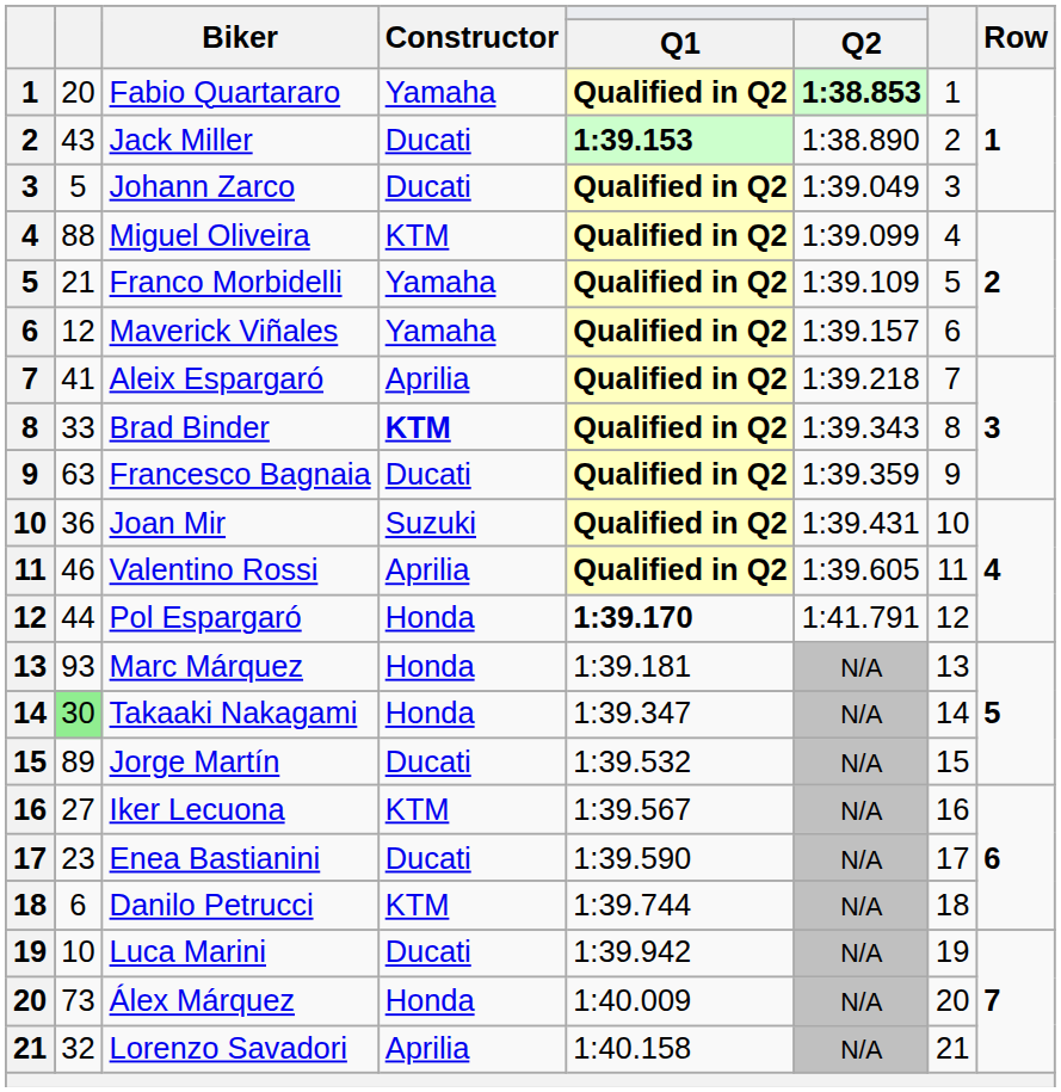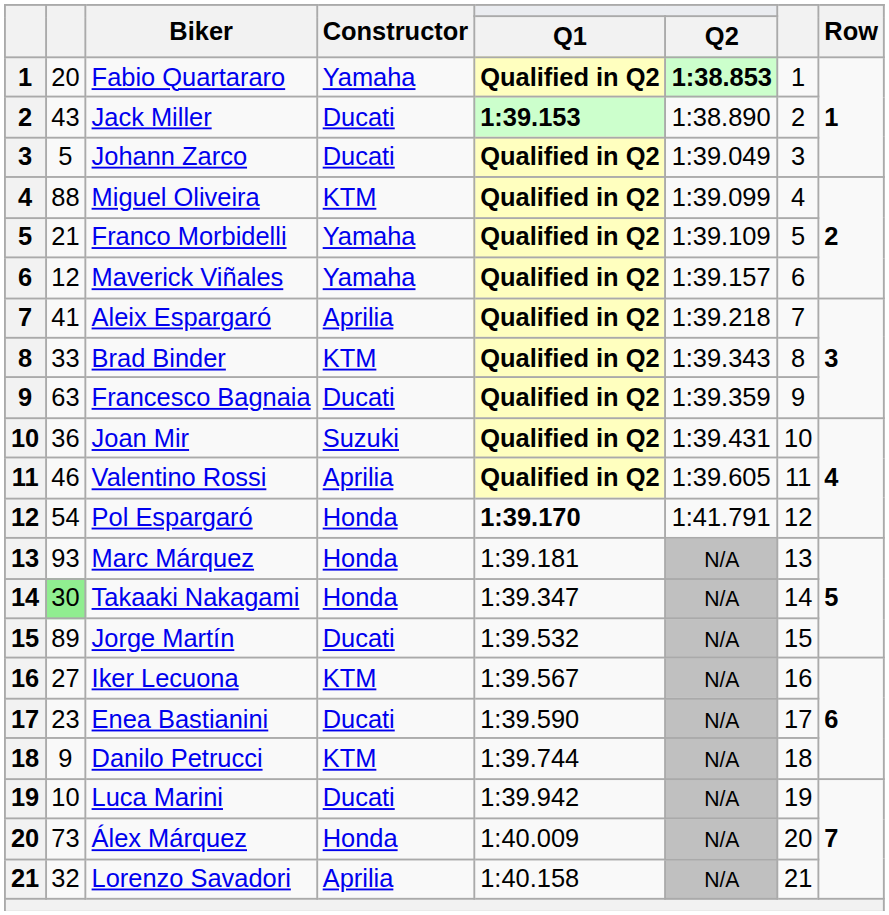 <table class="wikitable sortable" style="font-size: 85%;">
 <tr>
 <th rowspan="2"></th>
 <th rowspan="2"></th>
 <th rowspan="2">Biker</th>
 <th rowspan="2">Constructor</th>
 <th colspan="2" style="background:#eaecf0; text-align:center;"></th>
 <th rowspan="2"></th>
 <th rowspan="2">Row</th>
 </tr>
 <tr>
 <th scope="col">Q1</th>
 <th scope="col">Q2</th>
 </tr>
 <tr>
 <th scope="row">1</th>
 <td align="center">20</td>
 <td> <a href='#'>Fabio Quartararo</a></td>
 <td><a href='#'>Yamaha</a></td>
 <td style="background:#ffffbf;"><strong>Qualified in Q2</strong></td>
 <td style="background:#ccffcc;"><strong>1:38.853</strong></td>
 <td align="center">1</td>
 <td rowspan="3"><strong>1</strong></td>
 </tr>
 <tr>
 <th scope="row">2</th>
 <td align="center">43</td>
 <td> <a href='#'>Jack Miller</a></td>
 <td><a href='#'>Ducati</a></td>
 <td style="background:#ccffcc;"><strong>1:39.153</strong></td>
 <td>1:38.890</td>
 <td align="center">2</td>
 </tr>
 <tr>
 <th scope="row">3</th>
 <td align="center">5</td>
 <td> <a href='#'>Johann Zarco</a></td>
 <td><a href='#'>Ducati</a></td>
 <td style="background:#ffffbf;"><strong>Qualified in Q2</strong></td>
 <td>1:39.049</td>
 <td align="center">3</td>
 </tr>
 <tr>
 <th scope="row">4</th>
 <td align="center">88</td>
 <td> <a href='#'>Miguel Oliveira</a></td>
 <td><a href='#'>KTM</a></td>
 <td style="background:#ffffbf;"><strong>Qualified in Q2</strong></td>
 <td>1:39.099</td>
 <td align="center">4</td>
 <td rowspan="3"><strong>2</strong></td>
 </tr>
 <tr>
 <th scope="row">5</th>
 <td align="center">21</td>
 <td> <a href='#'>Franco Morbidelli</a></td>
 <td><a href='#'>Yamaha</a></td>
 <td style="background:#ffffbf;"><strong>Qualified in Q2</strong></td>
 <td>1:39.109</td>
 <td align="center">5</td>
 </tr>
 <tr>
 <th scope="row">6</th>
 <td align="center">12</td>
 <td> <a href='#'>Maverick Viñales</a></td>
 <td><a href='#'>Yamaha</a></td>
 <td style="background:#ffffbf;"><strong>Qualified in Q2</strong></td>
 <td>1:39.157</td>
 <td align="center">6</td>
 </tr>
 <tr>
 <th scope="row">7</th>
 <td align="center">41</td>
 <td> <a href='#'>Aleix Espargaró</a></td>
 <td><a href='#'>Aprilia</a></td>
 <td style="background:#ffffbf;"><strong>Qualified in Q2</strong></td>
 <td>1:39.218</td>
 <td align="center">7</td>
 <td rowspan="3"><strong>3</strong></td>
 </tr>
 <tr>
 <th scope="row">8</th>
 <td align="center">33</td>
 <td> <a href='#'>Brad Binder</a></td>
-<td><strong><a href='#'>KTM</a></strong></td>
+<td><a href='#'>KTM</a></td>
 <td style="background:#ffffbf;"><strong>Qualified in Q2</strong></td>
 <td>1:39.343</td>
 <td align="center">8</td>
 </tr>
 <tr>
 <th scope="row">9</th>
 <td align="center">63</td>
 <td> <a href='#'>Francesco Bagnaia</a></td>
 <td><a href='#'>Ducati</a></td>
 <td style="background:#ffffbf;"><strong>Qualified in Q2</strong></td>
 <td>1:39.359</td>
 <td align="center">9</td>
 </tr>
 <tr>
 <th scope="row">10</th>
 <td align="center">36</td>
 <td> <a href='#'>Joan Mir</a></td>
 <td><a href='#'>Suzuki</a></td>
 <td style="background:#ffffbf;"><strong>Qualified in Q2</strong></td>
 <td>1:39.431</td>
 <td align="center">10</td>
 <td rowspan="3"><strong>4</strong></td>
 </tr>
 <tr>
 <th scope="row">11</th>
 <td align="center">46</td>
 <td> <a href='#'>Valentino Rossi</a></td>
 <td><a href='#'>Aprilia</a></td>
 <td style="background:#ffffbf;"><strong>Qualified in Q2</strong></td>
 <td>1:39.605</td>
 <td align="center">11</td>
 </tr>
 <tr>
 <th scope="row">12</th>
-<td align="center">44</td>
+<td align="center">54</td>
 <td> <a href='#'>Pol Espargaró</a></td>
 <td><a href='#'>Honda</a></td>
 <td><strong>1:39.170</strong></td>
 <td>1:41.791</td>
 <td align="center">12</td>
 </tr>
 <tr>
 <th scope="row">13</th>
 <td align="center">93</td>
 <td> <a href='#'>Marc Márquez</a></td>
 <td><a href='#'>Honda</a></td>
 <td>1:39.181</td>
 <td style="background: silver" align="center" data-sort-value="13"><small>N/A</small></td>
 <td align="center">13</td>
 <td rowspan="3"><strong>5</strong></td>
 </tr>
 <tr>
 <th scope="row">14</th>
 <td align="center" style="background: lightgreen;">30</td>
 <td> <a href='#'>Takaaki Nakagami</a></td>
 <td><a href='#'>Honda</a></td>
 <td>1:39.347</td>
 <td style="background: silver" align="center" data-sort-value="14"><small>N/A</small></td>
 <td align="center">14</td>
 </tr>
 <tr>
 <th scope="row">15</th>
 <td align="center">89</td>
 <td> <a href='#'>Jorge Martín</a></td>
 <td><a href='#'>Ducati</a></td>
 <td>1:39.532</td>
 <td style="background: silver" align="center" data-sort-value="15"><small>N/A</small></td>
 <td align="center">15</td>
 </tr>
 <tr>
 <th scope="row">16</th>
 <td align="center">27</td>
 <td> <a href='#'>Iker Lecuona</a></td>
 <td><a href='#'>KTM</a></td>
 <td>1:39.567</td>
 <td style="background: silver" align="center" data-sort-value="16"><small>N/A</small></td>
 <td align="center">16</td>
 <td rowspan="3"><strong>6</strong></td>
 </tr>
 <tr>
 <th scope="row">17</th>
 <td align="center">23</td>
 <td> <a href='#'>Enea Bastianini</a></td>
 <td><a href='#'>Ducati</a></td>
 <td>1:39.590</td>
 <td style="background: silver" align="center" data-sort-value="17"><small>N/A</small></td>
 <td align="center">17</td>
 </tr>
 <tr>
 <th scope="row">18</th>
-<td align="center">6</td>
+<td align="center">9</td>
 <td> <a href='#'>Danilo Petrucci</a></td>
 <td><a href='#'>KTM</a></td>
 <td>1:39.744</td>
 <td style="background: silver" align="center" data-sort-value="18"><small>N/A</small></td>
 <td align="center">18</td>
 </tr>
 <tr>
 <th scope="row">19</th>
 <td align="center">10</td>
 <td> <a href='#'>Luca Marini</a></td>
 <td><a href='#'>Ducati</a></td>
 <td>1:39.942</td>
 <td style="background: silver" align="center" data-sort-value="19"><small>N/A</small></td>
 <td align="center">19</td>
 <td rowspan="3"><strong>7</strong></td>
 </tr>
 <tr>
 <th scope="row">20</th>
 <td align="center">73</td>
 <td> <a href='#'>Álex Márquez</a></td>
 <td><a href='#'>Honda</a></td>
 <td>1:40.009</td>
 <td style="background: silver" align="center" data-sort-value="20"><small>N/A</small></td>
 <td align="center">20</td>
 </tr>
 <tr>
 <th scope="row">21</th>
 <td align="center">32</td>
 <td> <a href='#'>Lorenzo Savadori</a></td>
 <td><a href='#'>Aprilia</a></td>
 <td>1:40.158</td>
 <td style="background: silver" align="center" data-sort-value="21"><small>N/A</small></td>
 <td align="center">21</td>
 </tr>
 <tr>
 <th colspan=9></th>
 </tr>
 <tr>
 </tr>
 </table>
